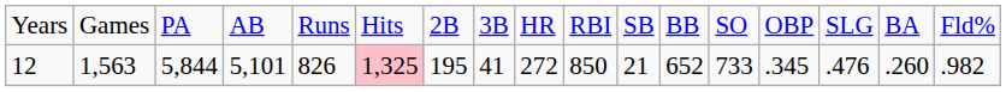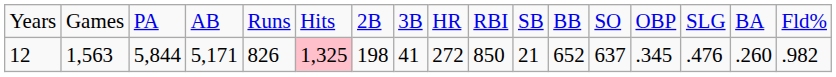 <table class="wikitable">
 <tr>
 <td>Years</td>
 <td>Games</td>
 <td><a href='#'>PA</a></td>
 <td><a href='#'>AB</a></td>
 <td><a href='#'>Runs</a></td>
 <td><a href='#'>Hits</a></td>
 <td><a href='#'>2B</a></td>
 <td><a href='#'>3B</a></td>
 <td><a href='#'>HR</a></td>
 <td><a href='#'>RBI</a></td>
 <td><a href='#'>SB</a></td>
 <td><a href='#'>BB</a></td>
 <td><a href='#'>SO</a></td>
 <td><a href='#'>OBP</a></td>
 <td><a href='#'>SLG</a></td>
 <td><a href='#'>BA</a></td>
 <td><a href='#'>Fld%</a></td>
 </tr>
 <tr>
 <td>12</td>
 <td>1,563</td>
 <td>5,844</td>
-<td>5,101</td>
+<td>5,171</td>
 <td>826</td>
 <td style="background: pink;">1,325</td>
-<td>195</td>
+<td>198</td>
 <td>41</td>
 <td>272</td>
 <td>850</td>
 <td>21</td>
 <td>652</td>
-<td>733</td>
+<td>637</td>
 <td>.345</td>
 <td>.476</td>
 <td>.260</td>
 <td>.982</td>
 </tr>
 </table>
